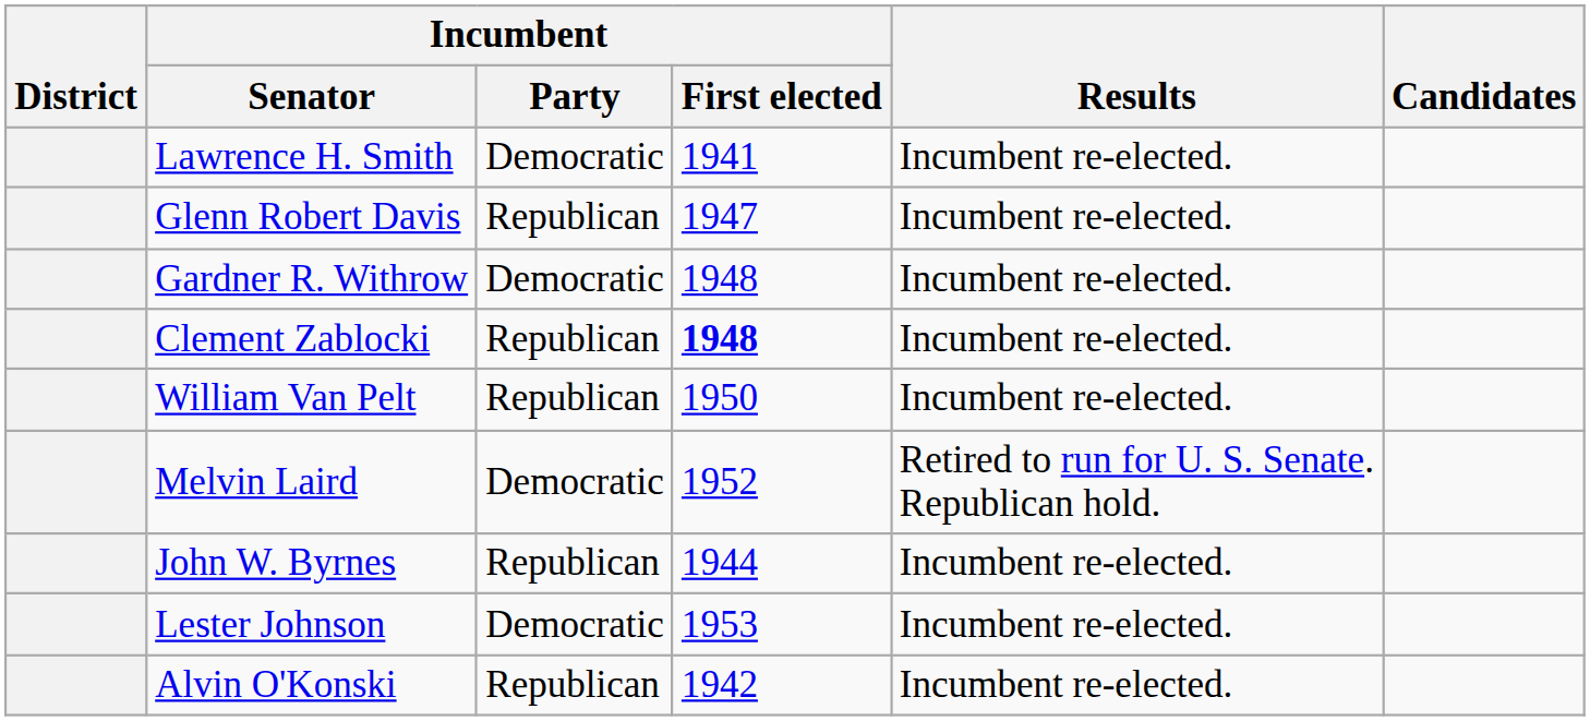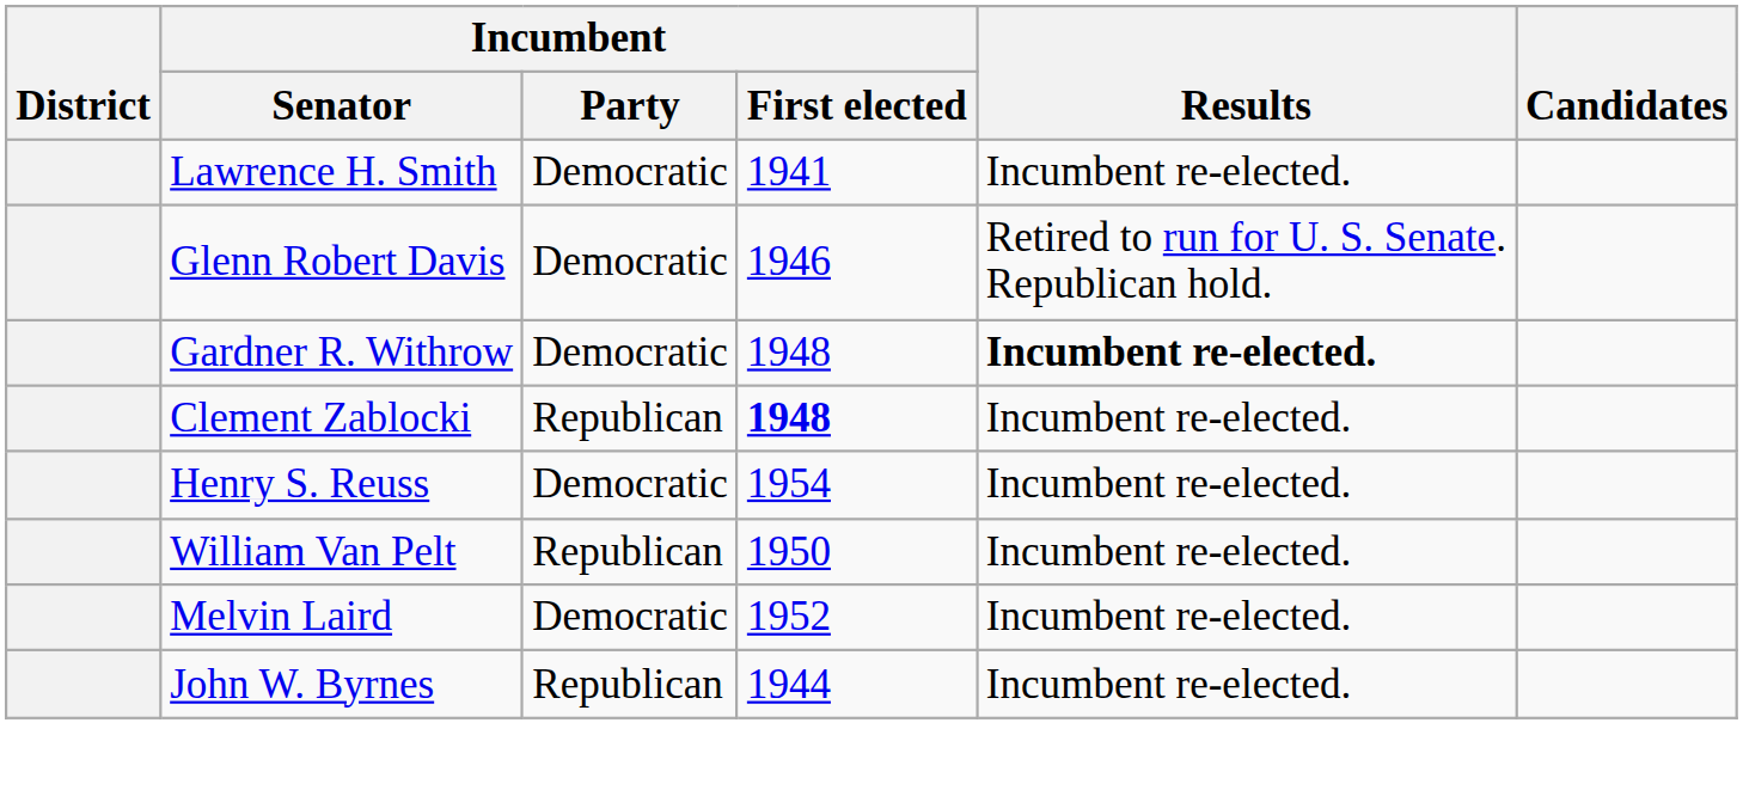 <table class=wikitable>
 <tr valign=bottom>
 <th rowspan=2>District</th>
 <th colspan=3>Incumbent</th>
 <th rowspan=2>Results</th>
 <th rowspan=2>Candidates</th>
 </tr>
 <tr>
 <th>Senator</th>
 <th>Party</th>
 <th>First elected</th>
 </tr>
 <tr>
 <th></th>
 <td><a href='#'>Lawrence H. Smith</a></td>
 <td>Democratic</td>
 <td><a href='#'>1941 </a></td>
 <td>Incumbent re-elected.</td>
 <td nowrap></td>
 </tr>
 <tr>
 <th></th>
 <td><a href='#'>Glenn Robert Davis</a></td>
-<td>Republican</td>
-<td><a href='#'>1947 </a></td>
-<td>Incumbent re-elected.</td>
+<td>Democratic</td>
+<td><a href='#'>1946 </a></td>
+<td>Retired to <a href='#'>run for U. S. Senate</a>.<br>Republican hold.</td>
 <td nowrap></td>
 </tr>
 <tr>
 <th></th>
 <td><a href='#'>Gardner R. Withrow</a></td>
 <td>Democratic</td>
 <td><a href='#'>1948</a></td>
-<td>Incumbent re-elected.</td>
+<td><strong>Incumbent re-elected.</strong></td>
 <td nowrap></td>
 </tr>
 <tr>
 <th></th>
 <td><a href='#'>Clement Zablocki</a></td>
 <td>Republican</td>
 <td><strong><a href='#'>1948</a></strong></td>
+<td>Incumbent re-elected.</td>
+<td nowrap></td>
+</tr>
+<tr>
+<th></th>
+<td><a href='#'>Henry S. Reuss</a></td>
+<td>Democratic</td>
+<td><a href='#'>1954</a></td>
 <td>Incumbent re-elected.</td>
 <td nowrap></td>
 </tr>
 <tr>
 <th></th>
 <td><a href='#'>William Van Pelt</a></td>
 <td>Republican</td>
 <td><a href='#'>1950</a></td>
 <td>Incumbent re-elected.</td>
 <td nowrap></td>
 </tr>
 <tr>
 <th></th>
 <td><a href='#'>Melvin Laird</a></td>
 <td>Democratic</td>
 <td><a href='#'>1952</a></td>
-<td>Retired to <a href='#'>run for U. S. Senate</a>.<br>Republican hold.</td>
+<td>Incumbent re-elected.</td>
 <td nowrap></td>
 </tr>
 <tr>
 <th></th>
 <td><a href='#'>John W. Byrnes</a></td>
 <td>Republican</td>
 <td><a href='#'>1944</a></td>
 <td>Incumbent re-elected.</td>
 <td nowrap></td>
 </tr>
-<tr>
-<th></th>
-<td><a href='#'>Lester Johnson</a></td>
-<td>Democratic</td>
-<td><a href='#'>1953 </a></td>
-<td>Incumbent re-elected.</td>
-<td nowrap></td>
-</tr>
-<tr>
-<th></th>
-<td><a href='#'>Alvin O'Konski</a></td>
-<td>Republican</td>
-<td><a href='#'>1942</a></td>
-<td>Incumbent re-elected.</td>
-<td nowrap></td>
-</tr>
 </table>
